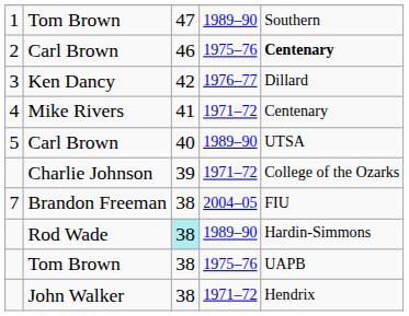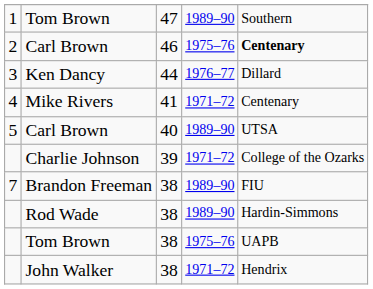 <table class="wikitable">
 <tr>
 </tr>
 <tr>
 <td>1</td>
 <td>Tom Brown</td>
 <td>47</td>
 <td style="font-size:80%;"><a href='#'>1989–90</a></td>
 <td style="font-size:80%;">Southern</td>
 </tr>
 <tr>
 <td>2</td>
 <td>Carl Brown</td>
 <td>46</td>
 <td style="font-size:80%;"><a href='#'>1975–76</a></td>
 <td style="font-size:80%;"><strong>Centenary</strong></td>
 </tr>
 <tr>
 <td>3</td>
 <td>Ken Dancy</td>
-<td>42</td>
+<td>44</td>
 <td style="font-size:80%;"><a href='#'>1976–77</a></td>
 <td style="font-size:80%;">Dillard</td>
 </tr>
 <tr>
 <td>4</td>
 <td>Mike Rivers</td>
 <td>41</td>
 <td style="font-size:80%;"><a href='#'>1971–72</a></td>
 <td style="font-size:80%;">Centenary</td>
 </tr>
 <tr>
 <td>5</td>
 <td>Carl Brown</td>
 <td>40</td>
 <td style="font-size:80%;"><a href='#'>1989–90</a></td>
 <td style="font-size:80%;">UTSA</td>
 </tr>
 <tr>
 <td></td>
 <td>Charlie Johnson</td>
 <td>39</td>
 <td style="font-size:80%;"><a href='#'>1971–72</a></td>
 <td style="font-size:80%;">College of the Ozarks</td>
 </tr>
 <tr>
 <td>7</td>
 <td>Brandon Freeman</td>
 <td>38</td>
-<td style="font-size:80%;"><a href='#'>2004–05</a></td>
+<td style="font-size:80%;"><a href='#'>1989–90</a></td>
 <td style="font-size:80%;">FIU</td>
 </tr>
 <tr>
 <td></td>
 <td>Rod Wade</td>
-<td style="background: paleturquoise;">38</td>
+<td>38</td>
 <td style="font-size:80%;"><a href='#'>1989–90</a></td>
 <td style="font-size:80%;">Hardin-Simmons</td>
 </tr>
 <tr>
 <td></td>
 <td>Tom Brown</td>
 <td>38</td>
 <td style="font-size:80%;"><a href='#'>1975–76</a></td>
 <td style="font-size:80%;">UAPB</td>
 </tr>
 <tr>
 <td></td>
 <td>John Walker</td>
 <td>38</td>
 <td style="font-size:80%;"><a href='#'>1971–72</a></td>
 <td style="font-size:80%;">Hendrix</td>
 </tr>
 </table>
